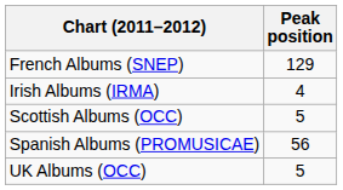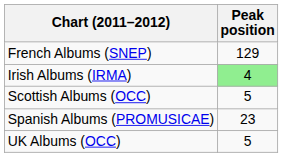 <table class="wikitable sortable">
 <tr>
 <th>Chart (2011–2012)</th>
 <th>Peak<br>position</th>
 </tr>
 <tr>
 <td>French Albums (<a href='#'>SNEP</a>)</td>
 <td style="text-align:center;">129</td>
 </tr>
 <tr>
 <td>Irish Albums (<a href='#'>IRMA</a>)</td>
-<td style="text-align:center;">4</td>
+<td style="background: lightgreen; text-align:center;">4</td>
 </tr>
 <tr>
 <td align="left">Scottish Albums (<a href='#'>OCC</a>)</td>
 <td align="center">5</td>
 </tr>
 <tr>
 <td>Spanish Albums (<a href='#'>PROMUSICAE</a>)</td>
-<td style="text-align:center;">56</td>
+<td style="text-align:center;">23</td>
 </tr>
 <tr>
 <td>UK Albums (<a href='#'>OCC</a>)</td>
 <td style="text-align:center;">5</td>
 </tr>
 </table>
